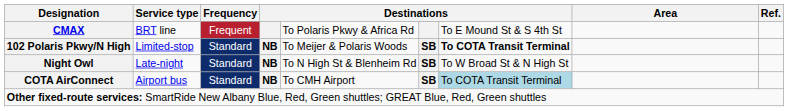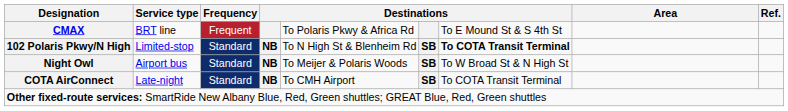 <table class="wikitable sortable" style="font-size: 90%;"|>
 <tr>
 <th>Designation</th>
 <th class=unsortable>Service type</th>
 <th>Frequency</th>
 <th colspan=4 class=unsortable>Destinations</th>
 <th class=unsortable>Area</th>
 <th class=unsortable>Ref.</th>
 </tr>
 <tr>
 <th style="text-align:center;"><a href='#'>CMAX</a></th>
 <td><a href='#'>BRT</a> line</td>
 <td style="background:#b8202f; color:white; text-align:center;">Frequent</td>
 <th></th>
 <td>To Polaris Pkwy & Africa Rd</td>
 <th></th>
 <td>To E Mound St & S 4th St</td>
 <td style="width:17em;"></td>
 <td></td>
 </tr>
 <tr>
 <th style="text-align:center;">102 Polaris Pkwy/N High</th>
 <td><a href='#'>Limited-stop</a></td>
 <td style="background:#0e2c6c; color:white; text-align:center;">Standard</td>
 <th>NB</th>
-<td>To Meijer & Polaris Woods</td>
+<td>To N High St & Blenheim Rd</td>
 <th>SB</th>
 <td><strong>To COTA Transit Terminal</strong></td>
 <td></td>
 <td></td>
 </tr>
 <tr>
 <th style="text-align:center;">Night Owl</th>
-<td><a href='#'>Late-night</a></td>
+<td><a href='#'>Airport bus</a></td>
 <td style="background:#0e2c6c; color:white; text-align:center;">Standard</td>
 <th>NB</th>
-<td>To N High St & Blenheim Rd</td>
+<td>To Meijer & Polaris Woods</td>
 <th>SB</th>
 <td>To W Broad St & N High St</td>
 <td></td>
 <td></td>
 </tr>
 <tr>
 <th style="text-align:center;">COTA AirConnect</th>
-<td><a href='#'>Airport bus</a></td>
+<td><a href='#'>Late-night</a></td>
 <td style="background:#0e2c6c; color:white; text-align:center;">Standard</td>
 <th>NB</th>
 <td>To CMH Airport</td>
 <th>SB</th>
-<td style="background: lightblue;">To COTA Transit Terminal</td>
+<td>To COTA Transit Terminal</td>
 <td></td>
 <td></td>
 </tr>
 <tr>
 <td colspan=10><strong>Other fixed-route services:</strong> SmartRide New Albany Blue, Red, Green shuttles; GREAT Blue, Red, Green shuttles</td>
 </tr>
 </table>
